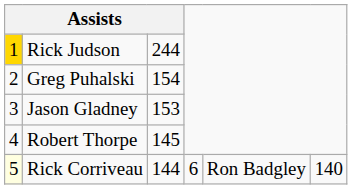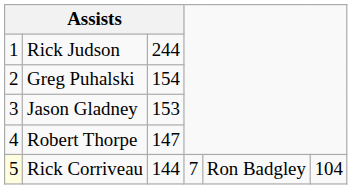 <table class="wikitable">
 <tr>
 <th colspan=3>Assists</th>
 </tr>
 <tr>
-<td style="background: gold;">1</td>
+<td>1</td>
 <td>Rick Judson</td>
 <td>244</td>
 </tr>
 <tr>
 <td>2</td>
 <td>Greg Puhalski</td>
 <td>154</td>
 </tr>
 <tr>
 <td>3</td>
 <td>Jason Gladney</td>
 <td>153</td>
 </tr>
 <tr>
 <td>4</td>
 <td>Robert Thorpe</td>
-<td>145</td>
+<td>147</td>
 </tr>
 <tr>
 <td style="background: lightyellow;">5</td>
 <td>Rick Corriveau</td>
 <td>144</td>
-<td>6</td>
+<td>7</td>
 <td>Ron Badgley</td>
-<td>140</td>
+<td>104</td>
 </tr>
 </table>
